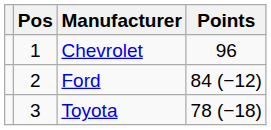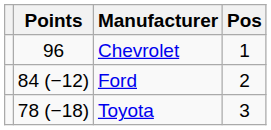 <table class="wikitable" style="font-size: 95%;">
 <tr>
 <th></th>
+<th>Points</th>
+<th>Manufacturer</th>
 <th>Pos</th>
-<th>Manufacturer</th>
-<th>Points</th>
 </tr>
 <tr>
 <td align="left"></td>
+<td style="text-align:center;">96</td>
+<td><a href='#'>Chevrolet</a></td>
 <td style="text-align:center;">1</td>
-<td><a href='#'>Chevrolet</a></td>
-<td style="text-align:center;">96</td>
 </tr>
 <tr>
 <td align="left"></td>
+<td style="text-align:center;">84 (−12)</td>
+<td><a href='#'>Ford</a></td>
 <td style="text-align:center;">2</td>
-<td><a href='#'>Ford</a></td>
-<td style="text-align:center;">84 (−12)</td>
 </tr>
 <tr>
 <td align="left"></td>
+<td style="text-align:center;">78 (−18)</td>
+<td><a href='#'>Toyota</a></td>
 <td style="text-align:center;">3</td>
-<td><a href='#'>Toyota</a></td>
-<td style="text-align:center;">78 (−18)</td>
 </tr>
 </table>
